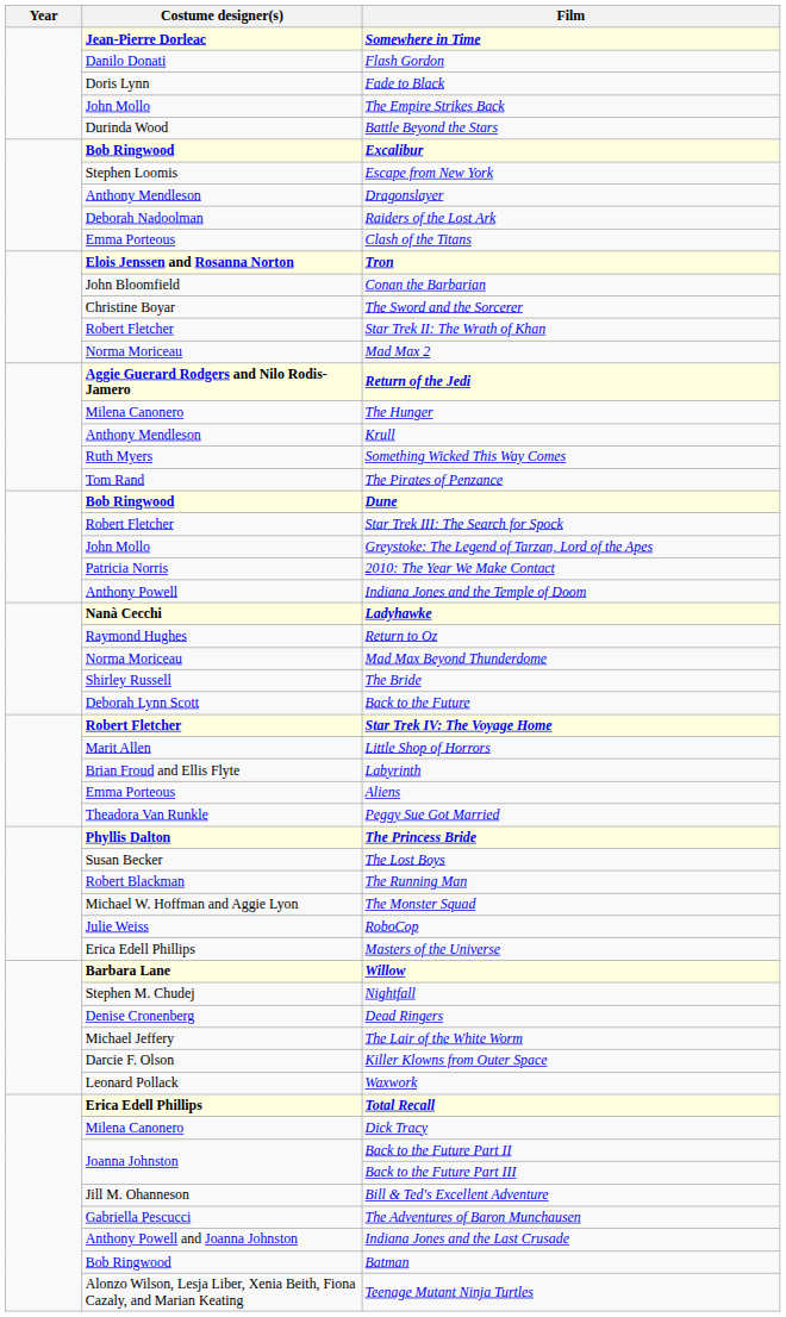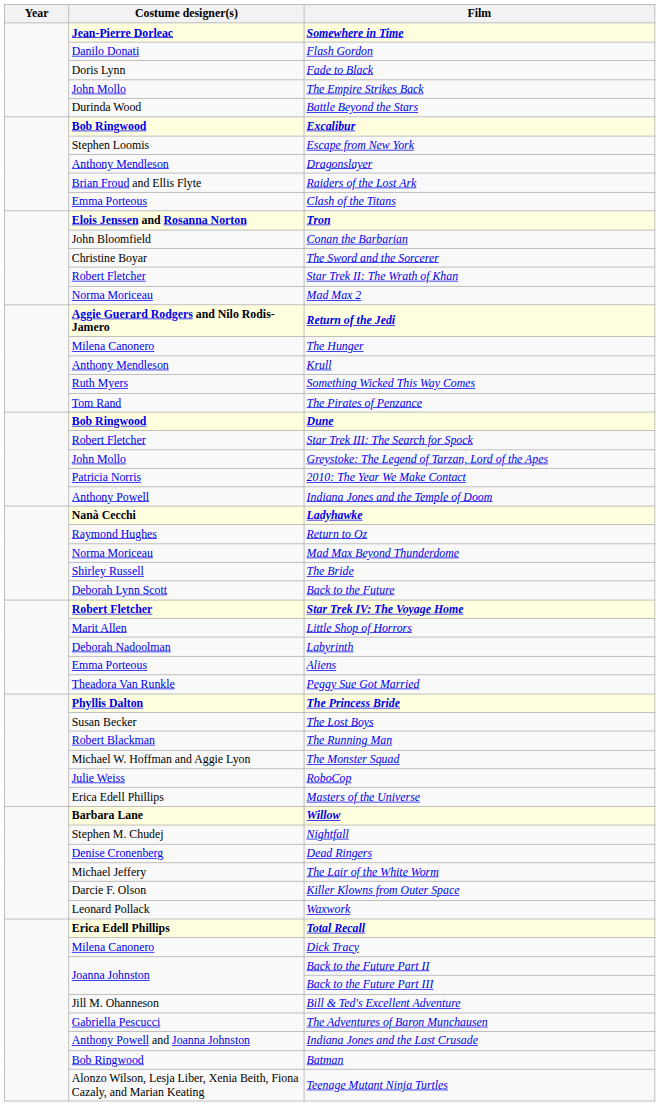 <table class="wikitable" width="880px" border="1" cellpadding="5" cellspacing="0" align="centre">
 <tr>
 <th width="80px">Year</th>
 <th width="310px">Costume designer(s)</th>
 <th>Film</th>
 </tr>
 <tr>
 <td rowspan=5></td>
 <td style="background:lightyellow"><strong><a href='#'>Jean-Pierre Dorleac</a></strong></td>
 <td style="background:lightyellow"><strong><em><a href='#'>Somewhere in Time</a></em></strong></td>
 </tr>
 <tr>
 <td><a href='#'>Danilo Donati</a></td>
 <td><em><a href='#'>Flash Gordon</a></em></td>
 </tr>
 <tr>
 <td>Doris Lynn</td>
 <td><em><a href='#'>Fade to Black</a></em></td>
 </tr>
 <tr>
 <td><a href='#'>John Mollo</a></td>
 <td><em><a href='#'>The Empire Strikes Back</a></em></td>
 </tr>
 <tr>
 <td>Durinda Wood</td>
 <td><em><a href='#'>Battle Beyond the Stars</a></em></td>
 </tr>
 <tr>
 <td rowspan=5></td>
 <td style="background:lightyellow"><strong><a href='#'>Bob Ringwood</a></strong></td>
 <td style="background:lightyellow"><strong><em><a href='#'>Excalibur</a></em></strong></td>
 </tr>
 <tr>
 <td>Stephen Loomis</td>
 <td><em><a href='#'>Escape from New York</a></em></td>
 </tr>
 <tr>
 <td><a href='#'>Anthony Mendleson</a></td>
 <td><em><a href='#'>Dragonslayer</a></em></td>
 </tr>
 <tr>
-<td><a href='#'>Deborah Nadoolman</a></td>
+<td><a href='#'>Brian Froud</a> and Ellis Flyte</td>
 <td><em><a href='#'>Raiders of the Lost Ark</a></em></td>
 </tr>
 <tr>
 <td><a href='#'>Emma Porteous</a></td>
 <td><em><a href='#'>Clash of the Titans</a></em></td>
 </tr>
 <tr>
 <td rowspan=5></td>
 <td style="background:lightyellow"><strong><a href='#'>Elois Jenssen</a> and <a href='#'>Rosanna Norton</a></strong></td>
 <td style="background:lightyellow"><strong><em><a href='#'>Tron</a></em></strong></td>
 </tr>
 <tr>
 <td>John Bloomfield</td>
 <td><em><a href='#'>Conan the Barbarian</a></em></td>
 </tr>
 <tr>
 <td>Christine Boyar</td>
 <td><em><a href='#'>The Sword and the Sorcerer</a></em></td>
 </tr>
 <tr>
 <td><a href='#'>Robert Fletcher</a></td>
 <td><em><a href='#'>Star Trek II: The Wrath of Khan</a></em></td>
 </tr>
 <tr>
 <td><a href='#'>Norma Moriceau</a></td>
 <td><em><a href='#'>Mad Max 2</a></em></td>
 </tr>
 <tr>
 <td rowspan=5></td>
 <td style="background:lightyellow"><strong><a href='#'>Aggie Guerard Rodgers</a> and Nilo Rodis-Jamero</strong></td>
 <td style="background:lightyellow"><strong><em><a href='#'>Return of the Jedi</a></em></strong></td>
 </tr>
 <tr>
 <td><a href='#'>Milena Canonero</a></td>
 <td><em><a href='#'>The Hunger</a></em></td>
 </tr>
 <tr>
 <td><a href='#'>Anthony Mendleson</a></td>
 <td><em><a href='#'>Krull</a></em></td>
 </tr>
 <tr>
 <td><a href='#'>Ruth Myers</a></td>
 <td><em><a href='#'>Something Wicked This Way Comes</a></em></td>
 </tr>
 <tr>
 <td><a href='#'>Tom Rand</a></td>
 <td><em><a href='#'>The Pirates of Penzance</a></em></td>
 </tr>
 <tr>
 <td rowspan=5></td>
 <td style="background:lightyellow"><strong><a href='#'>Bob Ringwood</a></strong></td>
 <td style="background:lightyellow"><strong><em><a href='#'>Dune</a></em></strong></td>
 </tr>
 <tr>
 <td><a href='#'>Robert Fletcher</a></td>
 <td><em><a href='#'>Star Trek III: The Search for Spock</a></em></td>
 </tr>
 <tr>
 <td><a href='#'>John Mollo</a></td>
 <td><em><a href='#'>Greystoke: The Legend of Tarzan, Lord of the Apes</a></em></td>
 </tr>
 <tr>
 <td><a href='#'>Patricia Norris</a></td>
 <td><em><a href='#'>2010: The Year We Make Contact</a></em></td>
 </tr>
 <tr>
 <td><a href='#'>Anthony Powell</a></td>
 <td><em><a href='#'>Indiana Jones and the Temple of Doom</a></em></td>
 </tr>
 <tr>
 <td rowspan=5></td>
 <td style="background:lightyellow"><strong>Nanà Cecchi</strong></td>
 <td style="background:lightyellow"><strong><em><a href='#'>Ladyhawke</a></em></strong></td>
 </tr>
 <tr>
 <td><a href='#'>Raymond Hughes</a></td>
 <td><em><a href='#'>Return to Oz</a></em></td>
 </tr>
 <tr>
 <td><a href='#'>Norma Moriceau</a></td>
 <td><em><a href='#'>Mad Max Beyond Thunderdome</a></em></td>
 </tr>
 <tr>
 <td><a href='#'>Shirley Russell</a></td>
 <td><em><a href='#'>The Bride</a></em></td>
 </tr>
 <tr>
 <td><a href='#'>Deborah Lynn Scott</a></td>
 <td><em><a href='#'>Back to the Future</a></em></td>
 </tr>
 <tr>
 <td rowspan=5></td>
 <td style="background:lightyellow"><strong><a href='#'>Robert Fletcher</a></strong></td>
 <td style="background:lightyellow"><strong><em><a href='#'>Star Trek IV: The Voyage Home</a></em></strong></td>
 </tr>
 <tr>
 <td><a href='#'>Marit Allen</a></td>
 <td><em><a href='#'>Little Shop of Horrors</a></em></td>
 </tr>
 <tr>
-<td><a href='#'>Brian Froud</a> and Ellis Flyte</td>
+<td><a href='#'>Deborah Nadoolman</a></td>
 <td><em><a href='#'>Labyrinth</a></em></td>
 </tr>
 <tr>
 <td><a href='#'>Emma Porteous</a></td>
 <td><em><a href='#'>Aliens</a></em></td>
 </tr>
 <tr>
 <td><a href='#'>Theadora Van Runkle</a></td>
 <td><em><a href='#'>Peggy Sue Got Married</a></em></td>
 </tr>
 <tr>
 <td rowspan=6></td>
 <td style="background:lightyellow"><strong><a href='#'>Phyllis Dalton</a></strong></td>
 <td style="background:lightyellow"><strong><em><a href='#'>The Princess Bride</a></em></strong></td>
 </tr>
 <tr>
 <td>Susan Becker</td>
 <td><em><a href='#'>The Lost Boys</a></em></td>
 </tr>
 <tr>
 <td><a href='#'>Robert Blackman</a></td>
 <td><em><a href='#'>The Running Man</a></em></td>
 </tr>
 <tr>
 <td>Michael W. Hoffman and Aggie Lyon</td>
 <td><em><a href='#'>The Monster Squad</a></em></td>
 </tr>
 <tr>
 <td><a href='#'>Julie Weiss</a></td>
 <td><em><a href='#'>RoboCop</a></em></td>
 </tr>
 <tr>
 <td>Erica Edell Phillips</td>
 <td><em><a href='#'>Masters of the Universe</a></em></td>
 </tr>
 <tr>
 <td rowspan=6></td>
 <td style="background:lightyellow"><strong>Barbara Lane</strong></td>
 <td style="background:lightyellow"><strong><em><a href='#'>Willow</a></em></strong></td>
 </tr>
 <tr>
 <td>Stephen M. Chudej</td>
 <td><em><a href='#'>Nightfall</a></em></td>
 </tr>
 <tr>
 <td><a href='#'>Denise Cronenberg</a></td>
 <td><em><a href='#'>Dead Ringers</a></em></td>
 </tr>
 <tr>
 <td>Michael Jeffery</td>
 <td><em><a href='#'>The Lair of the White Worm</a></em></td>
 </tr>
 <tr>
 <td>Darcie F. Olson</td>
 <td><em><a href='#'>Killer Klowns from Outer Space</a></em></td>
 </tr>
 <tr>
 <td>Leonard Pollack</td>
 <td><em><a href='#'>Waxwork</a></em></td>
 </tr>
 <tr>
 <td rowspan=9></td>
 <td style="background:lightyellow"><strong>Erica Edell Phillips</strong></td>
 <td style="background:lightyellow"><strong><em><a href='#'>Total Recall</a></em></strong></td>
 </tr>
 <tr>
 <td><a href='#'>Milena Canonero</a></td>
 <td><em><a href='#'>Dick Tracy</a></em></td>
 </tr>
 <tr>
 <td rowspan=2><a href='#'>Joanna Johnston</a></td>
 <td><em><a href='#'>Back to the Future Part II</a></em></td>
 </tr>
 <tr>
 <td><em><a href='#'>Back to the Future Part III</a></em></td>
 </tr>
 <tr>
 <td>Jill M. Ohanneson</td>
 <td><em><a href='#'>Bill & Ted's Excellent Adventure</a></em></td>
 </tr>
 <tr>
 <td><a href='#'>Gabriella Pescucci</a></td>
 <td><em><a href='#'>The Adventures of Baron Munchausen</a></em></td>
 </tr>
 <tr>
 <td><a href='#'>Anthony Powell</a> and <a href='#'>Joanna Johnston</a></td>
 <td><em><a href='#'>Indiana Jones and the Last Crusade</a></em></td>
 </tr>
 <tr>
 <td><a href='#'>Bob Ringwood</a></td>
 <td><em><a href='#'>Batman</a></em></td>
 </tr>
 <tr>
 <td>Alonzo Wilson, Lesja Liber, Xenia Beith, Fiona Cazaly, and Marian Keating</td>
 <td><em><a href='#'>Teenage Mutant Ninja Turtles</a></em></td>
 </tr>
 </table>
